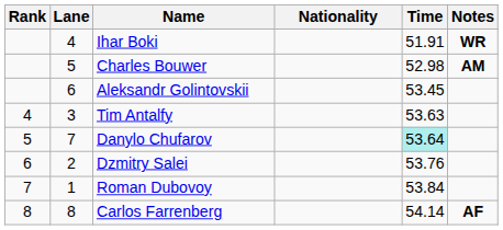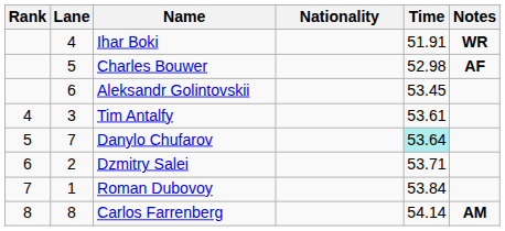 <table class="wikitable sortable" style="text-align:center">
 <tr>
 <th>Rank</th>
 <th>Lane</th>
 <th style="width:180px">Name</th>
 <th style="width:125px">Nationality</th>
 <th>Time</th>
 <th>Notes</th>
 </tr>
 <tr>
 <td></td>
 <td>4</td>
 <td style="text-align:left;"><a href='#'>Ihar Boki</a></td>
 <td style="text-align:left;"></td>
 <td>51.91</td>
 <td><strong>WR</strong></td>
 </tr>
 <tr>
 <td></td>
 <td>5</td>
 <td style="text-align:left;"><a href='#'>Charles Bouwer</a></td>
 <td style="text-align:left;"></td>
 <td>52.98</td>
-<td><strong>AM</strong></td>
+<td><strong>AF</strong></td>
 </tr>
 <tr>
 <td></td>
 <td>6</td>
 <td style="text-align:left;"><a href='#'>Aleksandr Golintovskii</a></td>
 <td style="text-align:left;"></td>
 <td>53.45</td>
 <td></td>
 </tr>
 <tr>
 <td>4</td>
 <td>3</td>
 <td style="text-align:left;"><a href='#'>Tim Antalfy</a></td>
 <td style="text-align:left;"></td>
-<td>53.63</td>
+<td>53.61</td>
 <td></td>
 </tr>
 <tr>
 <td>5</td>
 <td>7</td>
 <td style="text-align:left;"><a href='#'>Danylo Chufarov</a></td>
 <td style="text-align:left;"></td>
 <td style="background: paleturquoise;">53.64</td>
 <td></td>
 </tr>
 <tr>
 <td>6</td>
 <td>2</td>
 <td style="text-align:left;"><a href='#'>Dzmitry Salei</a></td>
 <td style="text-align:left;"></td>
-<td>53.76</td>
+<td>53.71</td>
 <td></td>
 </tr>
 <tr>
 <td>7</td>
 <td>1</td>
 <td style="text-align:left;"><a href='#'>Roman Dubovoy</a></td>
 <td style="text-align:left;"></td>
 <td>53.84</td>
 <td></td>
 </tr>
 <tr>
 <td>8</td>
 <td>8</td>
 <td style="text-align:left;"><a href='#'>Carlos Farrenberg</a></td>
 <td style="text-align:left;"></td>
 <td>54.14</td>
-<td><strong>AF</strong></td>
+<td><strong>AM</strong></td>
 </tr>
 </table>
